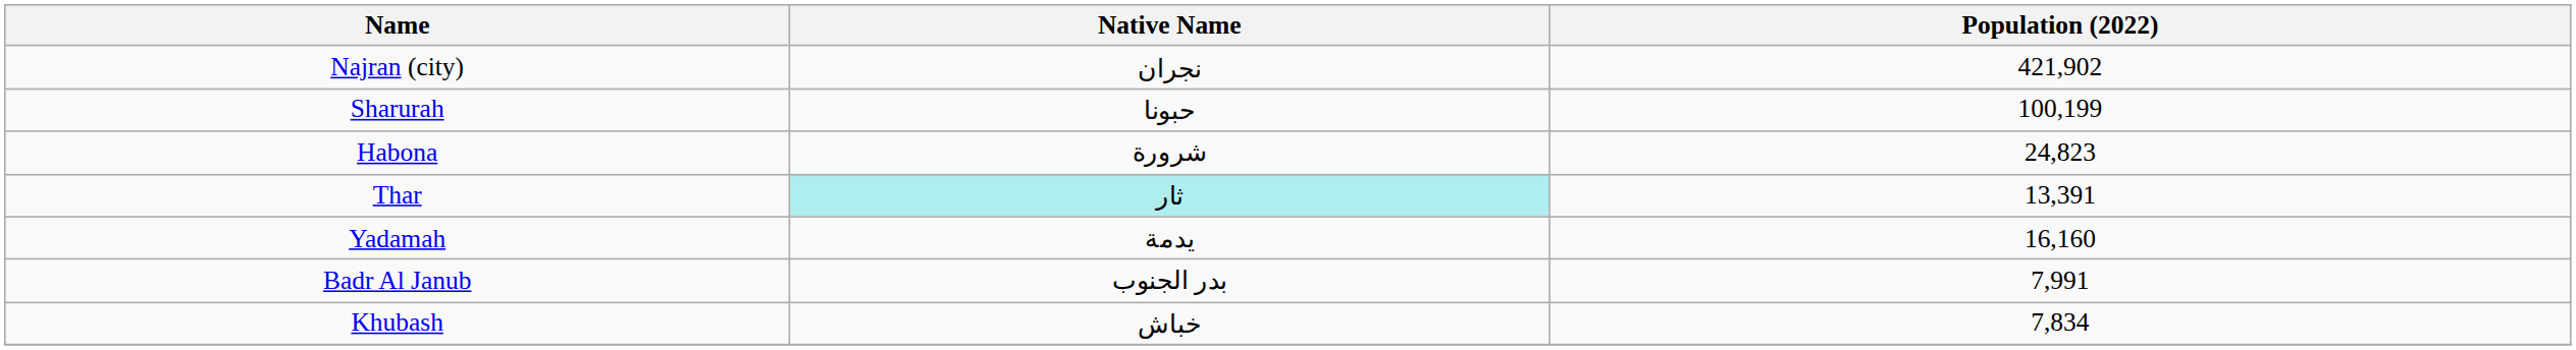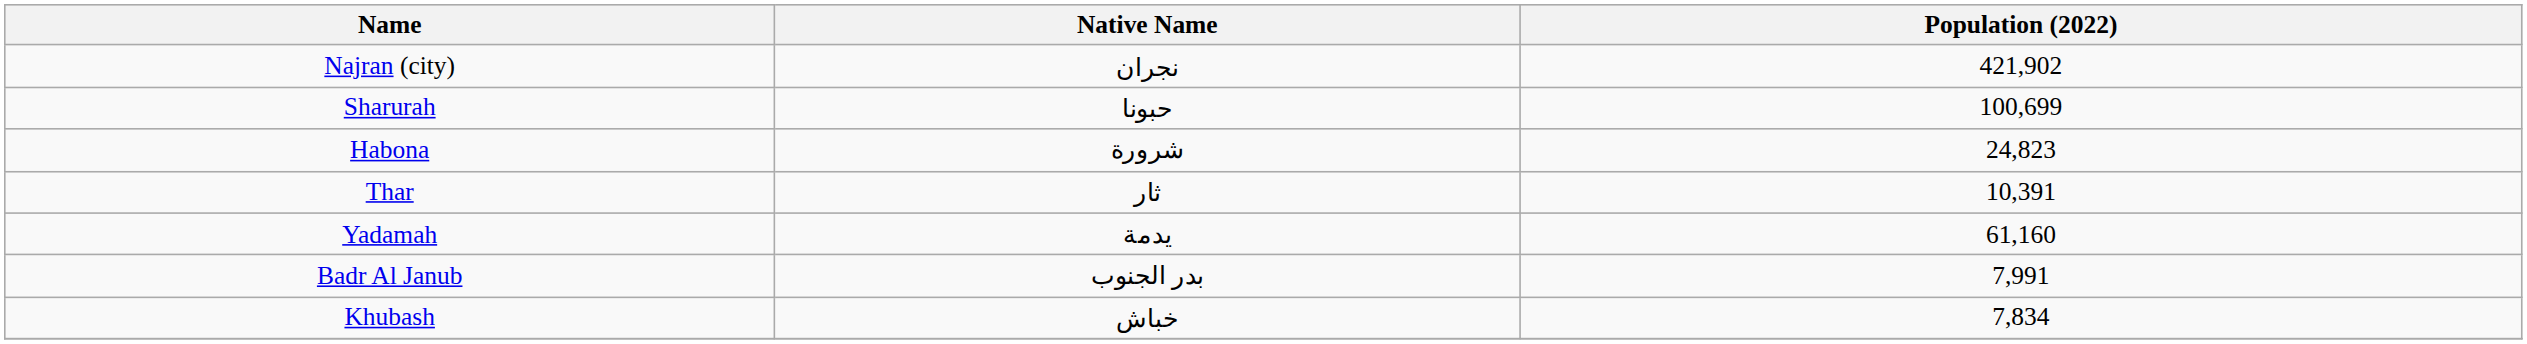 <table class="wikitable sortable" style="text-align:center; width:100%;">
 <tr>
 <th>Name</th>
 <th>Native Name</th>
 <th>Population (2022)</th>
 </tr>
 <tr>
 <td><a href='#'>Najran</a> (city)</td>
 <td>نجران</td>
 <td>421,902</td>
 </tr>
 <tr>
 <td><a href='#'>Sharurah</a></td>
 <td>حبونا</td>
-<td>100,199</td>
+<td>100,699</td>
 </tr>
 <tr>
 <td><a href='#'>Habona</a></td>
 <td>شرورة</td>
 <td>24,823</td>
 </tr>
 <tr>
 <td><a href='#'>Thar</a></td>
-<td style="background: paleturquoise;">ثار</td>
-<td>13,391</td>
+<td>ثار</td>
+<td>10,391</td>
 </tr>
 <tr>
 <td><a href='#'>Yadamah</a></td>
 <td>يدمة</td>
-<td>16,160</td>
+<td>61,160</td>
 </tr>
 <tr>
 <td><a href='#'>Badr Al Janub</a></td>
 <td>بدر الجنوب</td>
 <td>7,991</td>
 </tr>
 <tr>
 <td><a href='#'>Khubash</a></td>
 <td>خباش</td>
 <td>7,834</td>
 </tr>
 <tr>
 </tr>
 </table>
